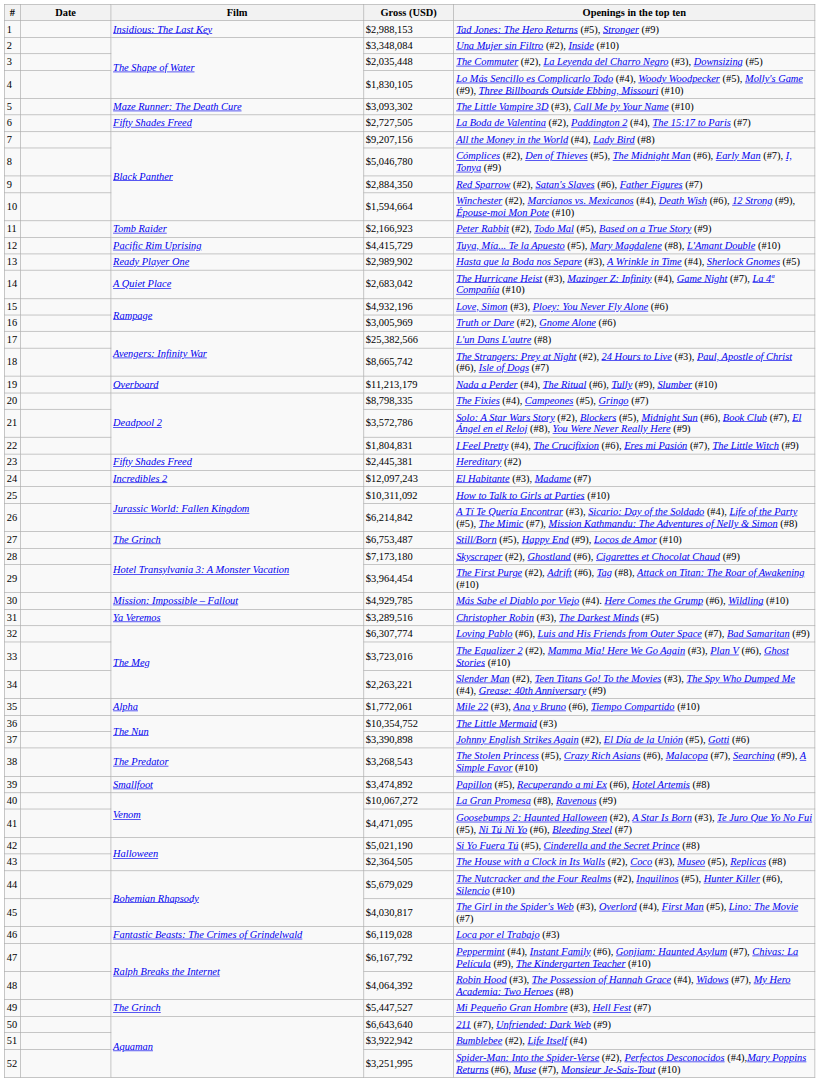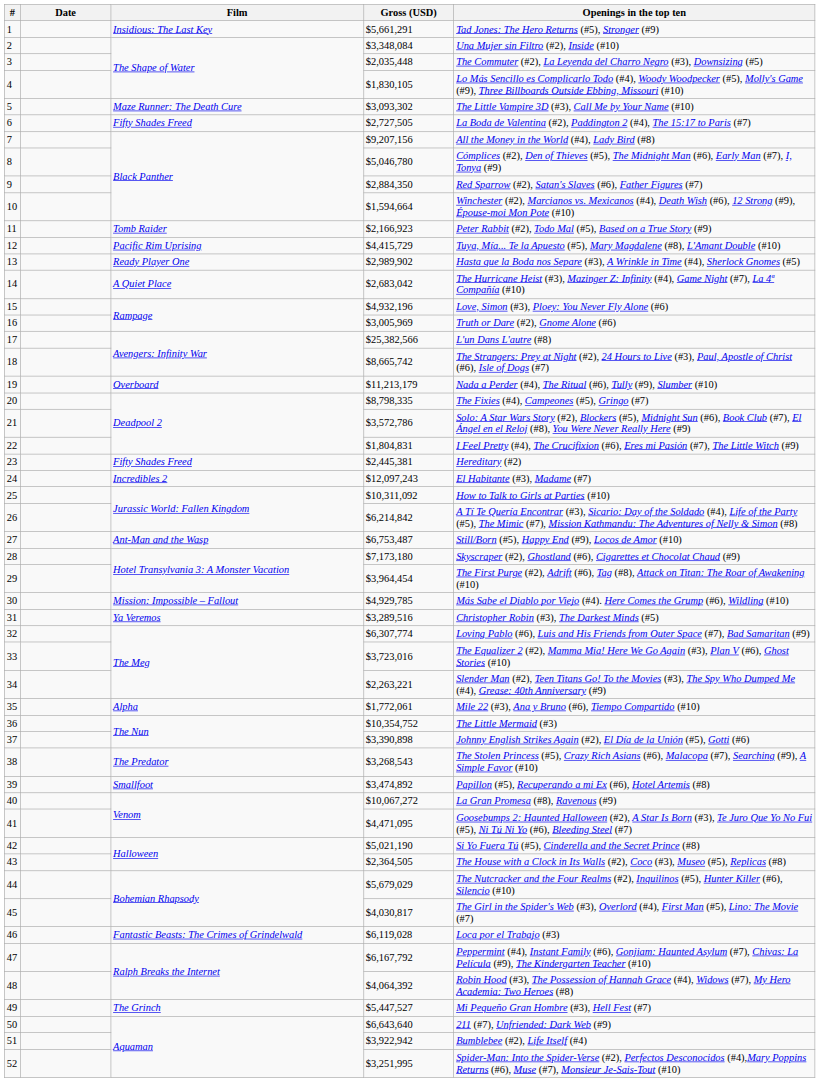 <table class="wikitable sortable">
 <tr>
 <th style="width:1%;">#</th>
 <th style="width:10%;">Date</th>
 <th style="width:28%;">Film</th>
 <th style="width:10%;">Gross (USD)</th>
 <th style="width:40%;">Openings in the top ten</th>
 </tr>
 <tr>
 <td>1</td>
 <td></td>
 <td><em><a href='#'>Insidious: The Last Key</a></em></td>
-<td>$2,988,153</td>
+<td>$5,661,291</td>
 <td><em><a href='#'>Tad Jones: The Hero Returns</a></em> (#5), <em><a href='#'>Stronger</a></em> (#9)</td>
 </tr>
 <tr>
 <td>2</td>
 <td></td>
 <td rowspan="3"><em><a href='#'>The Shape of Water</a></em></td>
 <td>$3,348,084</td>
 <td><em><a href='#'>Una Mujer sin Filtro</a></em> (#2), <em><a href='#'>Inside</a></em> (#10)</td>
 </tr>
 <tr>
 <td>3</td>
 <td></td>
 <td>$2,035,448</td>
 <td><em><a href='#'>The Commuter</a></em> (#2), <em><a href='#'>La Leyenda del Charro Negro</a></em> (#3), <em><a href='#'>Downsizing</a></em> (#5)</td>
 </tr>
 <tr>
 <td>4</td>
 <td></td>
 <td>$1,830,105</td>
 <td><em><a href='#'>Lo Más Sencillo es Complicarlo Todo</a></em> (#4), <em><a href='#'>Woody Woodpecker</a></em> (#5), <em><a href='#'>Molly's Game</a></em> (#9), <em><a href='#'>Three Billboards Outside Ebbing, Missouri</a></em> (#10)</td>
 </tr>
 <tr>
 <td>5</td>
 <td></td>
 <td><em><a href='#'>Maze Runner: The Death Cure</a></em></td>
 <td>$3,093,302</td>
 <td><em><a href='#'>The Little Vampire 3D</a></em> (#3), <em><a href='#'>Call Me by Your Name</a></em> (#10)</td>
 </tr>
 <tr>
 <td>6</td>
 <td></td>
 <td><em><a href='#'>Fifty Shades Freed</a></em></td>
 <td>$2,727,505</td>
 <td><em><a href='#'>La Boda de Valentina</a></em> (#2), <em><a href='#'>Paddington 2</a></em> (#4), <em><a href='#'>The 15:17 to Paris</a></em> (#7)</td>
 </tr>
 <tr>
 <td>7</td>
 <td></td>
 <td rowspan="4"><em><a href='#'>Black Panther</a></em></td>
 <td>$9,207,156</td>
 <td><em><a href='#'>All the Money in the World</a></em> (#4), <em><a href='#'>Lady Bird</a></em> (#8)</td>
 </tr>
 <tr>
 <td>8</td>
 <td></td>
 <td>$5,046,780</td>
 <td><em><a href='#'>Cómplices</a></em> (#2), <em><a href='#'>Den of Thieves</a></em> (#5), <em><a href='#'>The Midnight Man</a></em> (#6), <em><a href='#'>Early Man</a></em> (#7), <em><a href='#'>I, Tonya</a></em> (#9)</td>
 </tr>
 <tr>
 <td>9</td>
 <td></td>
 <td>$2,884,350</td>
 <td><em><a href='#'>Red Sparrow</a></em> (#2), <em><a href='#'>Satan's Slaves</a></em> (#6), <em><a href='#'>Father Figures</a></em> (#7)</td>
 </tr>
 <tr>
 <td>10</td>
 <td></td>
 <td>$1,594,664</td>
 <td><em><a href='#'>Winchester</a></em> (#2), <em><a href='#'>Marcianos vs. Mexicanos</a></em> (#4), <em><a href='#'>Death Wish</a></em> (#6), <em><a href='#'>12 Strong</a></em> (#9), <em><a href='#'>Épouse-moi Mon Pote</a></em> (#10)</td>
 </tr>
 <tr>
 <td>11</td>
 <td></td>
 <td><em><a href='#'>Tomb Raider</a></em></td>
 <td>$2,166,923</td>
 <td><em><a href='#'>Peter Rabbit</a></em> (#2), <em><a href='#'>Todo Mal</a></em> (#5), <em><a href='#'>Based on a True Story</a></em> (#9)</td>
 </tr>
 <tr>
 <td>12</td>
 <td></td>
 <td><em><a href='#'>Pacific Rim Uprising</a></em></td>
 <td>$4,415,729</td>
 <td><em><a href='#'>Tuya, Mía... Te la Apuesto</a></em> (#5), <em><a href='#'>Mary Magdalene</a></em> (#8), <em><a href='#'>L'Amant Double</a></em> (#10)</td>
 </tr>
 <tr>
 <td>13</td>
 <td></td>
 <td><em><a href='#'>Ready Player One</a></em></td>
 <td>$2,989,902</td>
 <td><em><a href='#'>Hasta que la Boda nos Separe</a></em> (#3), <em><a href='#'>A Wrinkle in Time</a></em> (#4), <em><a href='#'>Sherlock Gnomes</a></em> (#5)</td>
 </tr>
 <tr>
 <td>14</td>
 <td></td>
 <td><em><a href='#'>A Quiet Place</a></em></td>
 <td>$2,683,042</td>
 <td><em><a href='#'>The Hurricane Heist</a></em> (#3), <em><a href='#'>Mazinger Z: Infinity</a></em> (#4), <em><a href='#'>Game Night</a></em> (#7), <em><a href='#'>La 4ª Compañía</a></em> (#10)</td>
 </tr>
 <tr>
 <td>15</td>
 <td></td>
 <td rowspan="2"><em><a href='#'>Rampage</a></em></td>
 <td>$4,932,196</td>
 <td><em><a href='#'>Love, Simon</a></em> (#3), <em><a href='#'>Ploey: You Never Fly Alone</a></em> (#6)</td>
 </tr>
 <tr>
 <td>16</td>
 <td></td>
 <td>$3,005,969</td>
 <td><em><a href='#'>Truth or Dare</a></em> (#2), <em><a href='#'>Gnome Alone</a></em> (#6)</td>
 </tr>
 <tr>
 <td>17</td>
 <td></td>
 <td rowspan="2"><em><a href='#'>Avengers: Infinity War</a></em></td>
 <td>$25,382,566</td>
 <td><em><a href='#'>L'un Dans L'autre</a></em> (#8)</td>
 </tr>
 <tr>
 <td>18</td>
 <td></td>
 <td>$8,665,742</td>
 <td><em><a href='#'>The Strangers: Prey at Night</a></em> (#2), <em><a href='#'>24 Hours to Live</a></em> (#3), <em><a href='#'>Paul, Apostle of Christ</a></em> (#6), <em><a href='#'>Isle of Dogs</a></em> (#7)</td>
 </tr>
 <tr>
 <td>19</td>
 <td></td>
 <td><em><a href='#'>Overboard</a></em></td>
 <td>$11,213,179</td>
 <td><em><a href='#'>Nada a Perder</a></em> (#4), <em><a href='#'>The Ritual</a></em> (#6), <em><a href='#'>Tully</a></em> (#9), <em><a href='#'>Slumber</a></em> (#10)</td>
 </tr>
 <tr>
 <td>20</td>
 <td></td>
 <td rowspan="3"><em><a href='#'>Deadpool 2</a></em></td>
 <td>$8,798,335</td>
 <td><em><a href='#'>The Fixies</a></em> (#4), <em><a href='#'>Campeones</a></em> (#5), <em><a href='#'>Gringo</a></em> (#7)</td>
 </tr>
 <tr>
 <td>21</td>
 <td></td>
 <td>$3,572,786</td>
 <td><em><a href='#'>Solo: A Star Wars Story</a></em> (#2), <em><a href='#'>Blockers</a></em> (#5), <em><a href='#'>Midnight Sun</a></em> (#6), <em><a href='#'>Book Club</a></em> (#7), <em><a href='#'>El Ángel en el Reloj</a></em> (#8), <em><a href='#'>You Were Never Really Here</a></em> (#9)</td>
 </tr>
 <tr>
 <td>22</td>
 <td></td>
 <td>$1,804,831</td>
 <td><em><a href='#'>I Feel Pretty</a></em> (#4), <em><a href='#'>The Crucifixion</a></em> (#6), <em><a href='#'>Eres mi Pasión</a></em> (#7), <em><a href='#'>The Little Witch</a></em> (#9)</td>
 </tr>
 <tr>
 <td>23</td>
 <td></td>
 <td><em><a href='#'>Fifty Shades Freed</a></em></td>
 <td>$2,445,381</td>
 <td><em><a href='#'>Hereditary</a></em> (#2)</td>
 </tr>
 <tr>
 <td>24</td>
 <td></td>
 <td><em><a href='#'>Incredibles 2</a></em></td>
 <td>$12,097,243</td>
 <td><em><a href='#'>El Habitante</a></em> (#3), <em><a href='#'>Madame</a></em> (#7)</td>
 </tr>
 <tr>
 <td>25</td>
 <td></td>
 <td rowspan="2"><em><a href='#'>Jurassic World: Fallen Kingdom</a></em></td>
 <td>$10,311,092</td>
 <td><em><a href='#'>How to Talk to Girls at Parties</a></em> (#10)</td>
 </tr>
 <tr>
 <td>26</td>
 <td></td>
 <td>$6,214,842</td>
 <td><em><a href='#'>A Tí Te Quería Encontrar</a></em> (#3), <em><a href='#'>Sicario: Day of the Soldado</a></em> (#4), <em><a href='#'>Life of the Party</a></em> (#5), <em><a href='#'>The Mimic</a></em> (#7), <em><a href='#'>Mission Kathmandu: The Adventures of Nelly & Simon</a></em> (#8)</td>
 </tr>
 <tr>
 <td>27</td>
 <td></td>
-<td><em><a href='#'>The Grinch</a></em></td>
+<td><em><a href='#'>Ant-Man and the Wasp</a></em></td>
 <td>$6,753,487</td>
 <td><em><a href='#'>Still/Born</a></em> (#5), <em><a href='#'>Happy End</a></em> (#9), <em><a href='#'>Locos de Amor</a></em> (#10)</td>
 </tr>
 <tr>
 <td>28</td>
 <td></td>
 <td rowspan="2"><em><a href='#'>Hotel Transylvania 3: A Monster Vacation</a></em></td>
 <td>$7,173,180</td>
 <td><em><a href='#'>Skyscraper</a></em> (#2), <em><a href='#'>Ghostland</a></em> (#6), <em><a href='#'>Cigarettes et Chocolat Chaud</a></em> (#9)</td>
 </tr>
 <tr>
 <td>29</td>
 <td></td>
 <td>$3,964,454</td>
 <td><em><a href='#'>The First Purge</a></em> (#2), <em><a href='#'>Adrift</a></em> (#6), <em><a href='#'>Tag</a></em> (#8), <em><a href='#'>Attack on Titan: The Roar of Awakening</a></em> (#10)</td>
 </tr>
 <tr>
 <td>30</td>
 <td></td>
 <td><em><a href='#'>Mission: Impossible – Fallout</a></em></td>
 <td>$4,929,785</td>
 <td><em><a href='#'>Más Sabe el Diablo por Viejo</a></em> (#4). <em><a href='#'>Here Comes the Grump</a></em> (#6), <em><a href='#'>Wildling</a></em> (#10)</td>
 </tr>
 <tr>
 <td>31</td>
 <td></td>
 <td><em><a href='#'>Ya Veremos</a></em></td>
 <td>$3,289,516</td>
 <td><em><a href='#'>Christopher Robin</a></em> (#3), <em><a href='#'>The Darkest Minds</a></em> (#5)</td>
 </tr>
 <tr>
 <td>32</td>
 <td></td>
 <td rowspan="3"><em><a href='#'>The Meg</a></em></td>
 <td>$6,307,774</td>
 <td><em><a href='#'>Loving Pablo</a></em> (#6), <em><a href='#'>Luis and His Friends from Outer Space</a></em> (#7), <em><a href='#'>Bad Samaritan</a></em> (#9)</td>
 </tr>
 <tr>
 <td>33</td>
 <td></td>
 <td>$3,723,016</td>
 <td><em><a href='#'>The Equalizer 2</a></em> (#2), <em><a href='#'>Mamma Mia! Here We Go Again</a></em> (#3), <em><a href='#'>Plan V</a></em> (#6), <em><a href='#'>Ghost Stories</a></em> (#10)</td>
 </tr>
 <tr>
 <td>34</td>
 <td></td>
 <td>$2,263,221</td>
 <td><em><a href='#'>Slender Man</a></em> (#2), <em><a href='#'>Teen Titans Go! To the Movies</a></em> (#3), <em><a href='#'>The Spy Who Dumped Me</a></em> (#4), <em><a href='#'>Grease: 40th Anniversary</a></em> (#9)</td>
 </tr>
 <tr>
 <td>35</td>
 <td></td>
 <td><em><a href='#'>Alpha</a></em></td>
 <td>$1,772,061</td>
 <td><em><a href='#'>Mile 22</a></em> (#3), <em><a href='#'>Ana y Bruno</a></em> (#6), <em><a href='#'>Tiempo Compartido</a></em> (#10)</td>
 </tr>
 <tr>
 <td>36</td>
 <td></td>
 <td rowspan="2"><em><a href='#'>The Nun</a></em></td>
 <td>$10,354,752</td>
 <td><em><a href='#'>The Little Mermaid</a></em> (#3)</td>
 </tr>
 <tr>
 <td>37</td>
 <td></td>
 <td>$3,390,898</td>
 <td><em><a href='#'>Johnny English Strikes Again</a></em> (#2), <em><a href='#'>El Día de la Unión</a></em> (#5), <em><a href='#'>Gotti</a></em> (#6)</td>
 </tr>
 <tr>
 <td>38</td>
 <td></td>
 <td><em><a href='#'>The Predator</a></em></td>
 <td>$3,268,543</td>
 <td><em><a href='#'>The Stolen Princess</a></em> (#5), <em><a href='#'>Crazy Rich Asians</a></em> (#6), <em><a href='#'>Malacopa</a></em> (#7), <em><a href='#'>Searching</a></em> (#9), <em><a href='#'>A Simple Favor</a></em> (#10)</td>
 </tr>
 <tr>
 <td>39</td>
 <td></td>
 <td><em><a href='#'>Smallfoot</a></em></td>
 <td>$3,474,892</td>
 <td><em><a href='#'>Papillon</a></em> (#5), <em><a href='#'>Recuperando a mi Ex</a></em> (#6), <em><a href='#'>Hotel Artemis</a></em> (#8)</td>
 </tr>
 <tr>
 <td>40</td>
 <td></td>
 <td rowspan="2"><em><a href='#'>Venom</a></em></td>
 <td>$10,067,272</td>
 <td><em><a href='#'>La Gran Promesa</a></em> (#8), <em><a href='#'>Ravenous</a></em> (#9)</td>
 </tr>
 <tr>
 <td>41</td>
 <td></td>
 <td>$4,471,095</td>
 <td><em><a href='#'>Goosebumps 2: Haunted Halloween</a></em> (#2), <em><a href='#'>A Star Is Born</a></em> (#3), <em><a href='#'>Te Juro Que Yo No Fui</a></em> (#5), <em><a href='#'>Ni Tú Ni Yo</a></em> (#6), <em><a href='#'>Bleeding Steel</a></em> (#7)</td>
 </tr>
 <tr>
 <td>42</td>
 <td></td>
 <td rowspan="2"><em><a href='#'>Halloween</a></em></td>
 <td>$5,021,190</td>
 <td><em><a href='#'>Si Yo Fuera Tú</a></em> (#5), <em><a href='#'>Cinderella and the Secret Prince</a></em> (#8)</td>
 </tr>
 <tr>
 <td>43</td>
 <td></td>
 <td>$2,364,505</td>
 <td><em><a href='#'>The House with a Clock in Its Walls</a></em> (#2), <em><a href='#'>Coco</a></em> (#3), <em><a href='#'>Museo</a></em> (#5), <em><a href='#'>Replicas</a></em> (#8)</td>
 </tr>
 <tr>
 <td>44</td>
 <td></td>
 <td rowspan="2"><em><a href='#'>Bohemian Rhapsody</a></em></td>
 <td>$5,679,029</td>
 <td><em><a href='#'>The Nutcracker and the Four Realms</a></em> (#2), <em><a href='#'>Inquilinos</a></em> (#5), <em><a href='#'>Hunter Killer</a></em> (#6), <em><a href='#'>Silencio</a></em> (#10)</td>
 </tr>
 <tr>
 <td>45</td>
 <td></td>
 <td>$4,030,817</td>
 <td><em><a href='#'>The Girl in the Spider's Web</a></em> (#3), <em><a href='#'>Overlord</a></em> (#4), <em><a href='#'>First Man</a></em> (#5), <em><a href='#'>Lino: The Movie</a></em> (#7)</td>
 </tr>
 <tr>
 <td>46</td>
 <td></td>
 <td><em><a href='#'>Fantastic Beasts: The Crimes of Grindelwald</a></em></td>
 <td>$6,119,028</td>
 <td><em><a href='#'>Loca por el Trabajo</a></em> (#3)</td>
 </tr>
 <tr>
 <td>47</td>
 <td></td>
 <td rowspan="2"><em><a href='#'>Ralph Breaks the Internet</a></em></td>
 <td>$6,167,792</td>
 <td><em><a href='#'>Peppermint</a></em> (#4), <em><a href='#'>Instant Family</a></em> (#6), <em><a href='#'>Gonjiam: Haunted Asylum</a></em> (#7), <em><a href='#'>Chivas: La Película</a></em> (#9), <em><a href='#'>The Kindergarten Teacher</a></em> (#10)</td>
 </tr>
 <tr>
 <td>48</td>
 <td></td>
 <td>$4,064,392</td>
 <td><em><a href='#'>Robin Hood</a></em> (#3), <em><a href='#'>The Possession of Hannah Grace</a></em> (#4), <em><a href='#'>Widows</a></em> (#7), <em><a href='#'>My Hero Academia: Two Heroes</a></em> (#8)</td>
 </tr>
 <tr>
 <td>49</td>
 <td></td>
 <td><em><a href='#'>The Grinch</a></em></td>
 <td>$5,447,527</td>
 <td><em><a href='#'>Mi Pequeño Gran Hombre</a></em> (#3), <em><a href='#'>Hell Fest</a></em> (#7)</td>
 </tr>
 <tr>
 <td>50</td>
 <td></td>
 <td rowspan="3"><em><a href='#'>Aquaman</a></em></td>
 <td>$6,643,640</td>
 <td><em><a href='#'>211</a></em> (#7), <em><a href='#'>Unfriended: Dark Web</a></em> (#9)</td>
 </tr>
 <tr>
 <td>51</td>
 <td></td>
 <td>$3,922,942</td>
 <td><em><a href='#'>Bumblebee</a></em> (#2), <em><a href='#'>Life Itself</a></em> (#4)</td>
 </tr>
 <tr>
 <td>52</td>
 <td></td>
 <td>$3,251,995</td>
 <td><em><a href='#'>Spider-Man: Into the Spider-Verse</a></em> (#2), <em><a href='#'>Perfectos Desconocidos</a></em> (#4),<em><a href='#'>Mary Poppins Returns</a></em> (#6), <em><a href='#'>Muse</a></em> (#7), <em><a href='#'>Monsieur Je-Sais-Tout</a></em> (#10)</td>
 </tr>
 </table>
